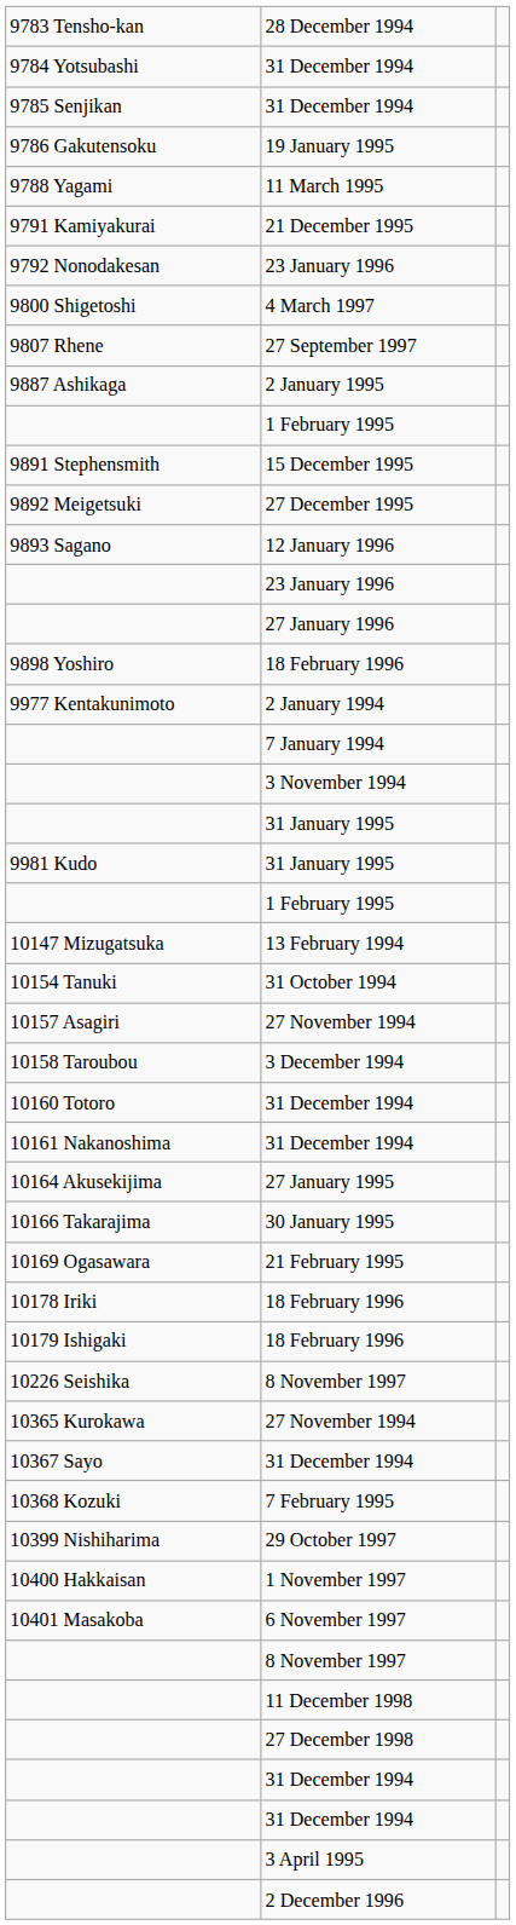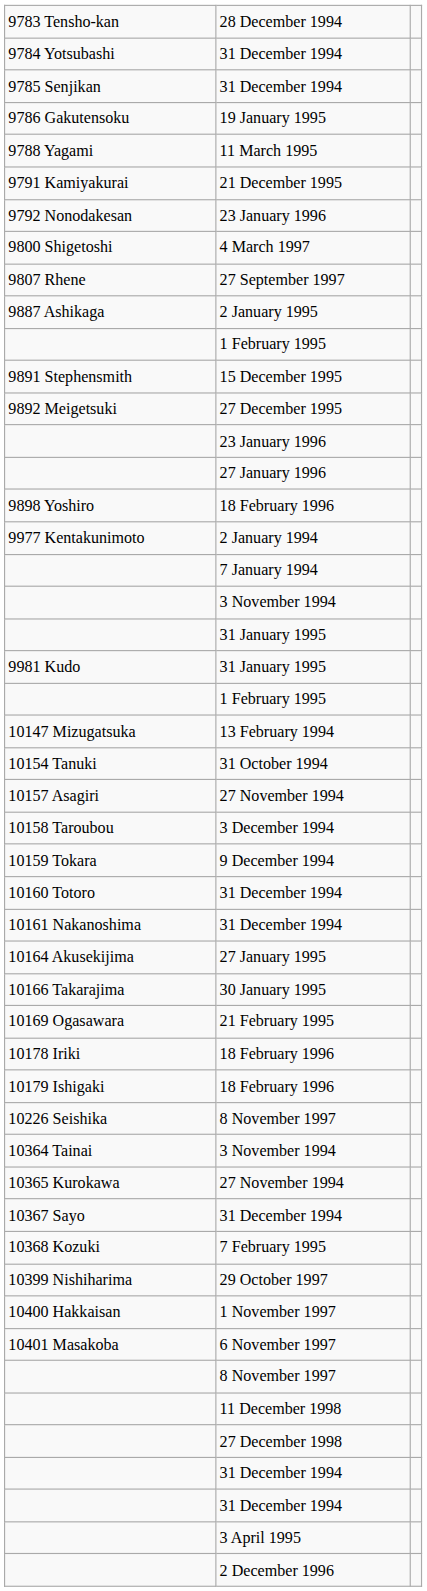 <table class="wikitable" style="font-size: 89%; float: left; width: 26em; margin-right: 1em; height: 1400px">
 <tr>
 <td>9783 Tensho-kan</td>
 <td>28 December 1994</td>
 <td></td>
 </tr>
 <tr>
 <td>9784 Yotsubashi</td>
 <td>31 December 1994</td>
 <td></td>
 </tr>
 <tr>
 <td>9785 Senjikan</td>
 <td>31 December 1994</td>
 <td></td>
 </tr>
 <tr>
 <td>9786 Gakutensoku</td>
 <td>19 January 1995</td>
 <td></td>
 </tr>
 <tr>
 <td>9788 Yagami</td>
 <td>11 March 1995</td>
 <td></td>
 </tr>
 <tr>
 <td>9791 Kamiyakurai</td>
 <td>21 December 1995</td>
 <td></td>
 </tr>
 <tr>
 <td>9792 Nonodakesan</td>
 <td>23 January 1996</td>
 <td></td>
 </tr>
 <tr>
 <td>9800 Shigetoshi</td>
 <td>4 March 1997</td>
 <td></td>
 </tr>
 <tr>
 <td>9807 Rhene</td>
 <td>27 September 1997</td>
 <td></td>
 </tr>
 <tr>
 <td>9887 Ashikaga</td>
 <td>2 January 1995</td>
 <td></td>
 </tr>
 <tr>
 <td></td>
 <td>1 February 1995</td>
 <td></td>
 </tr>
 <tr>
 <td>9891 Stephensmith</td>
 <td>15 December 1995</td>
 <td></td>
 </tr>
 <tr>
 <td>9892 Meigetsuki</td>
 <td>27 December 1995</td>
-<td></td>
-</tr>
-<tr>
-<td>9893 Sagano</td>
-<td>12 January 1996</td>
 <td></td>
 </tr>
 <tr>
 <td></td>
 <td>23 January 1996</td>
 <td></td>
 </tr>
 <tr>
 <td></td>
 <td>27 January 1996</td>
 <td></td>
 </tr>
 <tr>
 <td>9898 Yoshiro</td>
 <td>18 February 1996</td>
 <td></td>
 </tr>
 <tr>
 <td>9977 Kentakunimoto</td>
 <td>2 January 1994</td>
 <td></td>
 </tr>
 <tr>
 <td></td>
 <td>7 January 1994</td>
 <td></td>
 </tr>
 <tr>
 <td></td>
 <td>3 November 1994</td>
 <td></td>
 </tr>
 <tr>
 <td></td>
 <td>31 January 1995</td>
 <td></td>
 </tr>
 <tr>
 <td>9981 Kudo</td>
 <td>31 January 1995</td>
 <td></td>
 </tr>
 <tr>
 <td></td>
 <td>1 February 1995</td>
 <td></td>
 </tr>
 <tr>
 <td>10147 Mizugatsuka</td>
 <td>13 February 1994</td>
 <td></td>
 </tr>
 <tr>
 <td>10154 Tanuki</td>
 <td>31 October 1994</td>
 <td></td>
 </tr>
 <tr>
 <td>10157 Asagiri</td>
 <td>27 November 1994</td>
 <td></td>
 </tr>
 <tr>
 <td>10158 Taroubou</td>
 <td>3 December 1994</td>
 <td></td>
 </tr>
 <tr>
+<td>10159 Tokara</td>
+<td>9 December 1994</td>
+<td></td>
+</tr>
+<tr>
 <td>10160 Totoro</td>
 <td>31 December 1994</td>
 <td></td>
 </tr>
 <tr>
 <td>10161 Nakanoshima</td>
 <td>31 December 1994</td>
 <td></td>
 </tr>
 <tr>
 <td>10164 Akusekijima</td>
 <td>27 January 1995</td>
 <td></td>
 </tr>
 <tr>
 <td>10166 Takarajima</td>
 <td>30 January 1995</td>
 <td></td>
 </tr>
 <tr>
 <td>10169 Ogasawara</td>
 <td>21 February 1995</td>
 <td></td>
 </tr>
 <tr>
 <td>10178 Iriki</td>
 <td>18 February 1996</td>
 <td></td>
 </tr>
 <tr>
 <td>10179 Ishigaki</td>
 <td>18 February 1996</td>
 <td></td>
 </tr>
 <tr>
 <td>10226 Seishika</td>
 <td>8 November 1997</td>
+<td></td>
+</tr>
+<tr>
+<td>10364 Tainai</td>
+<td>3 November 1994</td>
 <td></td>
 </tr>
 <tr>
 <td>10365 Kurokawa</td>
 <td>27 November 1994</td>
 <td></td>
 </tr>
 <tr>
 <td>10367 Sayo</td>
 <td>31 December 1994</td>
 <td></td>
 </tr>
 <tr>
 <td>10368 Kozuki</td>
 <td>7 February 1995</td>
 <td></td>
 </tr>
 <tr>
 <td>10399 Nishiharima</td>
 <td>29 October 1997</td>
 <td></td>
 </tr>
 <tr>
 <td>10400 Hakkaisan</td>
 <td>1 November 1997</td>
 <td></td>
 </tr>
 <tr>
 <td>10401 Masakoba</td>
 <td>6 November 1997</td>
 <td></td>
 </tr>
 <tr>
 <td></td>
 <td>8 November 1997</td>
 <td></td>
 </tr>
 <tr>
 <td></td>
 <td>11 December 1998</td>
 <td></td>
 </tr>
 <tr>
 <td></td>
 <td>27 December 1998</td>
 <td></td>
 </tr>
 <tr>
 <td></td>
 <td>31 December 1994</td>
 <td></td>
 </tr>
 <tr>
 <td></td>
 <td>31 December 1994</td>
 <td></td>
 </tr>
 <tr>
 <td></td>
 <td>3 April 1995</td>
 <td></td>
 </tr>
 <tr>
 <td></td>
 <td>2 December 1996</td>
 <td></td>
 </tr>
 </table>
